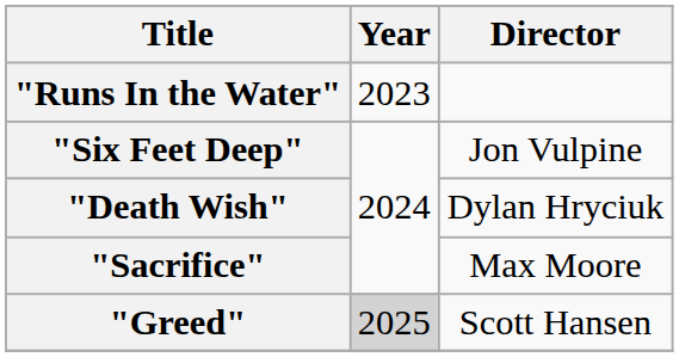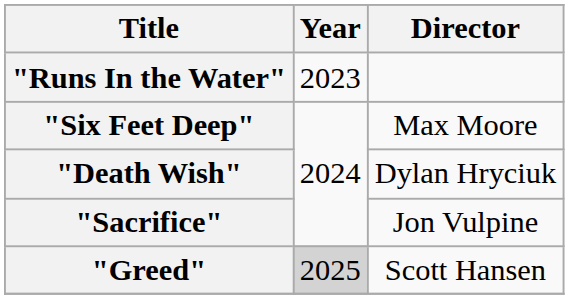 <table class="wikitable plainrowheaders" style="text-align:center;">
 <tr>
 <th>Title</th>
 <th>Year</th>
 <th>Director</th>
 </tr>
 <tr>
 <th scope="row">"Runs In the Water"</th>
 <td>2023</td>
 <td></td>
 </tr>
 <tr>
 <th scope="row">"Six Feet Deep"</th>
 <td rowspan="3">2024</td>
-<td>Jon Vulpine</td>
+<td>Max Moore</td>
 </tr>
 <tr>
 <th scope="row">"Death Wish"</th>
 <td>Dylan Hryciuk</td>
 </tr>
 <tr>
 <th scope="row">"Sacrifice"</th>
-<td>Max Moore</td>
+<td>Jon Vulpine</td>
 </tr>
 <tr>
 <th scope="row">"Greed"</th>
 <td style="background: lightgrey;">2025</td>
 <td>Scott Hansen</td>
 </tr>
 <tr>
 </tr>
 </table>
